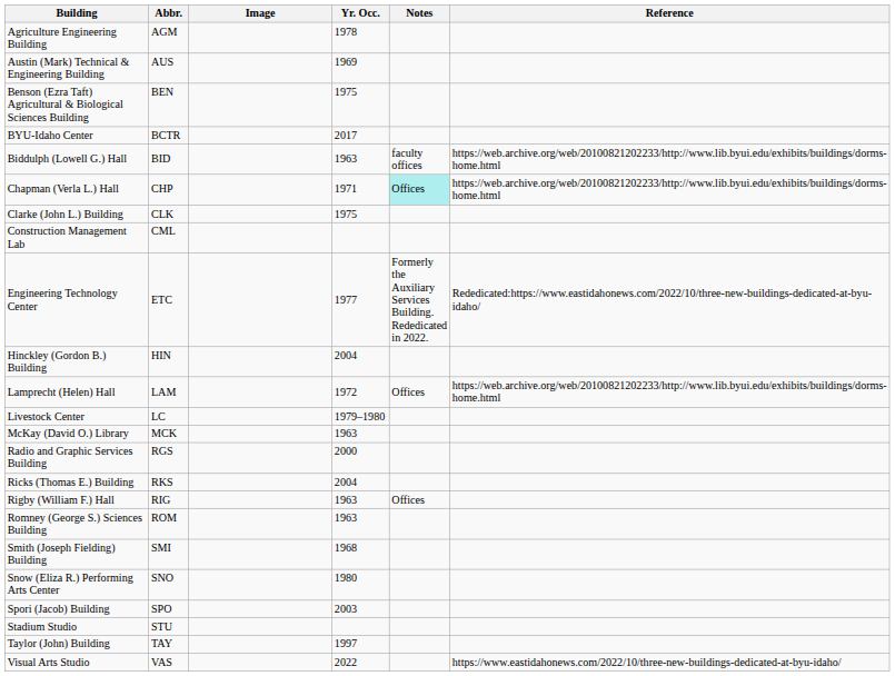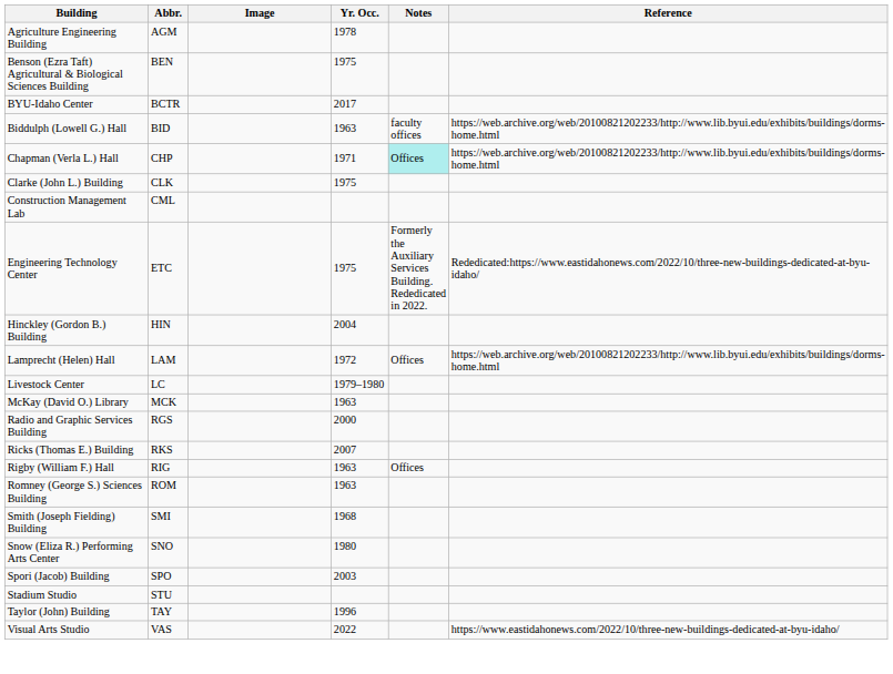 <table class="wikitable sortable" style="width:100%;">
 <tr>
 <th width="200">Building</th>
 <th width="50">Abbr.</th>
 <th width="200" class="unsortable">Image</th>
 <th width="75">Yr. Occ.</th>
 <th class="unsortable">Notes</th>
 <th width="200" class="unsortable">Reference</th>
 </tr>
 <tr valign="top">
 <td>Agriculture Engineering Building</td>
 <td>AGM</td>
 <td></td>
 <td>1978</td>
-<td></td>
-<td></td>
-</tr>
-<tr valign="top">
-<td>Austin (Mark) Technical & Engineering Building</td>
-<td>AUS</td>
-<td></td>
-<td>1969</td>
 <td></td>
 <td></td>
 </tr>
 <tr valign="top">
 <td>Benson (Ezra Taft) Agricultural & Biological Sciences Building</td>
 <td>BEN</td>
 <td></td>
 <td>1975</td>
 <td></td>
 <td></td>
 </tr>
 <tr valign="top">
 <td>BYU-Idaho Center</td>
 <td>BCTR</td>
 <td></td>
 <td>2017</td>
 <td></td>
 <td></td>
 </tr>
 <tr>
 <td>Biddulph (Lowell G.) Hall</td>
 <td>BID</td>
 <td></td>
 <td>1963</td>
 <td>faculty offices</td>
 <td>https://web.archive.org/web/20100821202233/http://www.lib.byui.edu/exhibits/buildings/dorms-home.html</td>
 </tr>
 <tr>
 <td>Chapman (Verla L.) Hall</td>
 <td>CHP</td>
 <td></td>
 <td>1971</td>
 <td style="background: paleturquoise;">Offices</td>
 <td>https://web.archive.org/web/20100821202233/http://www.lib.byui.edu/exhibits/buildings/dorms-home.html</td>
 </tr>
 <tr valign="top">
 <td>Clarke (John L.) Building</td>
 <td>CLK</td>
 <td></td>
 <td>1975</td>
 <td></td>
 <td></td>
 </tr>
 <tr valign="top">
 <td>Construction Management Lab</td>
 <td>CML</td>
 <td></td>
 <td></td>
 <td></td>
 <td></td>
 </tr>
 <tr>
 <td>Engineering Technology Center</td>
 <td>ETC</td>
 <td></td>
-<td>1977</td>
+<td>1975</td>
 <td>Formerly the Auxiliary Services Building. Rededicated in 2022.</td>
 <td>Rededicated:https://www.eastidahonews.com/2022/10/three-new-buildings-dedicated-at-byu-idaho/</td>
 </tr>
 <tr valign="top">
 <td>Hinckley (Gordon B.) Building</td>
 <td>HIN</td>
 <td></td>
 <td>2004</td>
 <td></td>
 <td></td>
 </tr>
 <tr>
 <td>Lamprecht (Helen) Hall</td>
 <td>LAM</td>
 <td></td>
 <td>1972</td>
 <td>Offices</td>
 <td>https://web.archive.org/web/20100821202233/http://www.lib.byui.edu/exhibits/buildings/dorms-home.html</td>
 </tr>
 <tr valign="top">
 <td>Livestock Center</td>
 <td>LC</td>
 <td></td>
 <td>1979–1980</td>
 <td></td>
 <td></td>
 </tr>
 <tr valign="top">
 <td>McKay (David O.) Library</td>
 <td>MCK</td>
 <td></td>
 <td>1963</td>
 <td></td>
 <td></td>
 </tr>
 <tr valign="top">
 <td>Radio and Graphic Services Building</td>
 <td>RGS</td>
 <td></td>
 <td>2000</td>
 <td></td>
 <td></td>
 </tr>
 <tr valign="top">
 <td>Ricks (Thomas E.) Building</td>
 <td>RKS</td>
 <td></td>
-<td>2004</td>
+<td>2007</td>
 <td></td>
 <td></td>
 </tr>
 <tr valign="top">
 <td>Rigby (William F.) Hall</td>
 <td>RIG</td>
 <td></td>
 <td>1963</td>
 <td>Offices</td>
 <td></td>
 </tr>
 <tr valign="top">
 <td>Romney (George S.) Sciences Building</td>
 <td>ROM</td>
 <td></td>
 <td>1963</td>
 <td></td>
 <td></td>
 </tr>
 <tr valign="top">
 <td>Smith (Joseph Fielding) Building</td>
 <td>SMI</td>
 <td></td>
 <td>1968</td>
 <td></td>
 <td></td>
 </tr>
 <tr valign="top">
 <td>Snow (Eliza R.) Performing Arts Center</td>
 <td>SNO</td>
 <td></td>
 <td>1980</td>
 <td></td>
 <td></td>
 </tr>
 <tr valign="top">
 <td>Spori (Jacob) Building</td>
 <td>SPO</td>
 <td></td>
 <td>2003</td>
 <td></td>
 <td></td>
 </tr>
 <tr valign="top">
 <td>Stadium Studio</td>
 <td>STU</td>
 <td></td>
 <td></td>
 <td></td>
 <td></td>
 </tr>
 <tr valign="top">
 <td>Taylor (John) Building</td>
 <td>TAY</td>
 <td></td>
-<td>1997</td>
+<td>1996</td>
 <td></td>
 <td></td>
 </tr>
 <tr>
 <td>Visual Arts Studio</td>
 <td>VAS</td>
 <td></td>
 <td>2022</td>
 <td></td>
 <td>https://www.eastidahonews.com/2022/10/three-new-buildings-dedicated-at-byu-idaho/</td>
 </tr>
 </table>
